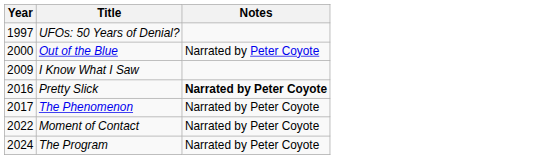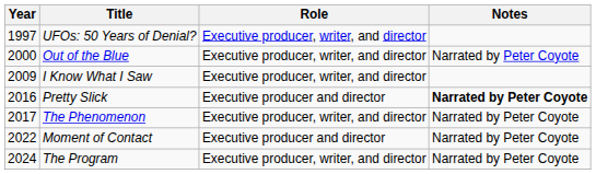 <table class="wikitable">
 <tr>
 <th>Year</th>
 <th>Title</th>
+<th>Role</th>
 <th>Notes</th>
 </tr>
 <tr>
 <td>1997</td>
 <td><em>UFOs: 50 Years of Denial?</em></td>
+<td><a href='#'>Executive producer</a>, <a href='#'>writer</a>, and <a href='#'>director</a></td>
 <td></td>
 </tr>
 <tr>
 <td>2000</td>
 <td><em><a href='#'>Out of the Blue</a></em></td>
+<td>Executive producer, writer, and director</td>
 <td>Narrated by <a href='#'>Peter Coyote</a></td>
 </tr>
 <tr>
 <td>2009</td>
 <td><em>I Know What I Saw</em></td>
+<td>Executive producer, writer, and director</td>
 <td></td>
 </tr>
 <tr>
 <td>2016</td>
 <td><em>Pretty Slick</em></td>
+<td>Executive producer and director</td>
 <td><strong>Narrated by Peter Coyote</strong></td>
 </tr>
 <tr>
 <td>2017</td>
 <td><em><a href='#'>The Phenomenon</a></em></td>
+<td>Executive producer, writer, and director</td>
 <td>Narrated by Peter Coyote</td>
 </tr>
 <tr>
 <td>2022</td>
 <td><em>Moment of Contact</em></td>
+<td>Executive producer and director</td>
 <td>Narrated by Peter Coyote</td>
 </tr>
 <tr>
 <td>2024</td>
 <td><em>The Program</em></td>
+<td>Executive producer, writer, and director</td>
 <td>Narrated by Peter Coyote</td>
 </tr>
 </table>
